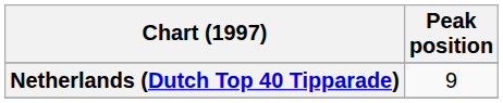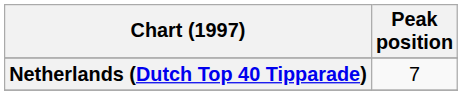 <table class="wikitable plainrowheaders sortable" style="text-align:center;">
 <tr>
 <th scope="col">Chart (1997)</th>
 <th scope="col">Peak<br>position</th>
 </tr>
 <tr>
 </tr>
 <tr>
 <th scope="row">Netherlands (<a href='#'>Dutch Top 40 Tipparade</a>)</th>
-<td>9</td>
+<td>7</td>
 </tr>
 <tr>
 </tr>
 <tr>
 </tr>
 <tr>
 </tr>
 <tr>
 </tr>
 <tr>
 </tr>
 <tr>
 </tr>
 <tr>
 </tr>
 <tr>
 </tr>
 <tr>
 </tr>
 <tr>
 </tr>
 <tr>
 </tr>
 </table>
